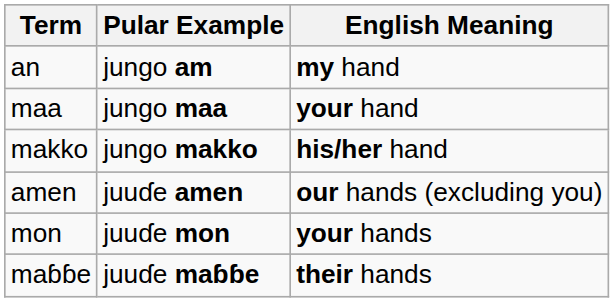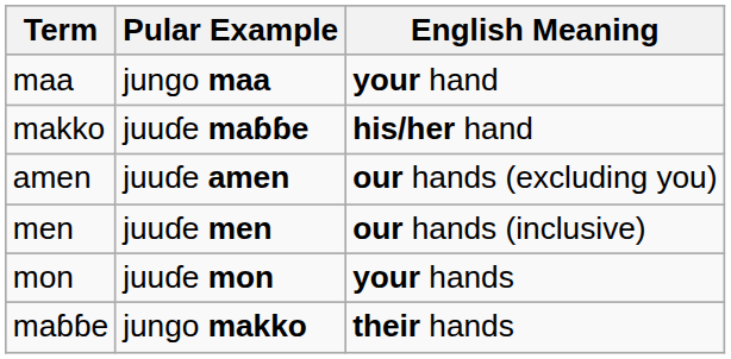 <table class="wikitable">
 <tr>
 <th>Term</th>
 <th>Pular Example</th>
 <th>English Meaning</th>
-</tr>
-<tr>
-<td>an</td>
-<td>jungo <strong>am</strong></td>
-<td><strong>my</strong> hand</td>
 </tr>
 <tr>
 <td>maa</td>
 <td>jungo <strong>maa</strong></td>
 <td><strong>your</strong> hand</td>
 </tr>
 <tr>
 <td>makko</td>
-<td>jungo <strong>makko</strong></td>
+<td>juuɗe <strong>maɓɓe</strong></td>
 <td><strong>his/her</strong> hand</td>
 </tr>
 <tr>
 <td>amen</td>
 <td>juuɗe <strong>amen</strong></td>
 <td><strong>our</strong> hands (excluding you)</td>
 </tr>
 <tr>
+<td>men</td>
+<td>juuɗe <strong>men</strong></td>
+<td><strong>our</strong> hands (inclusive)</td>
+</tr>
+<tr>
 <td>mon</td>
 <td>juuɗe <strong>mon</strong></td>
 <td><strong>your</strong> hands</td>
 </tr>
 <tr>
 <td>maɓɓe</td>
-<td>juuɗe <strong>maɓɓe</strong></td>
+<td>jungo <strong>makko</strong></td>
 <td><strong>their</strong> hands</td>
 </tr>
 </table>
